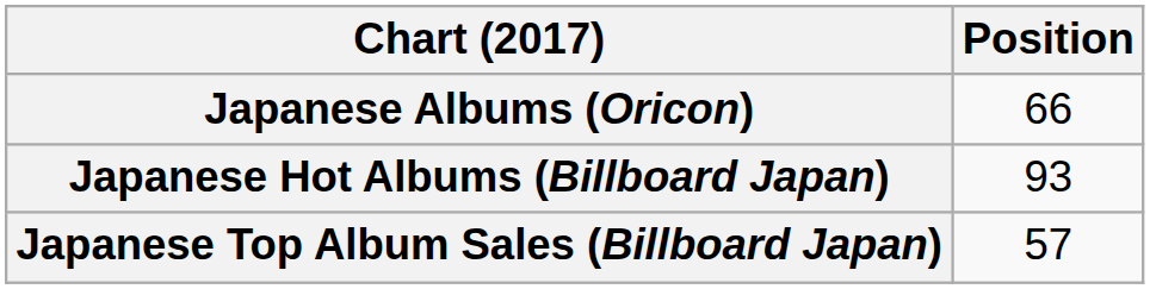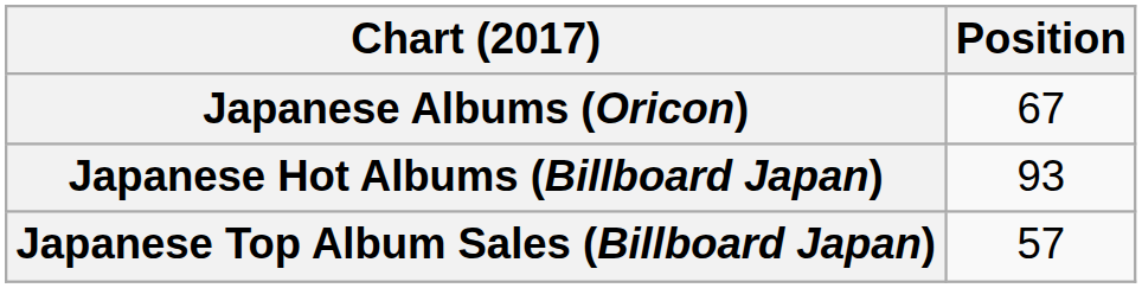 <table class="wikitable plainrowheaders" style="text-align:center;">
 <tr>
 <th scope="col">Chart (2017)</th>
 <th scope="col">Position</th>
 </tr>
 <tr>
 <th scope="row">Japanese Albums (<em>Oricon</em>)</th>
-<td>66</td>
+<td>67</td>
 </tr>
 <tr>
 <th scope="row">Japanese Hot Albums (<em>Billboard Japan</em>)</th>
 <td>93</td>
 </tr>
 <tr>
 <th scope="row">Japanese Top Album Sales (<em>Billboard Japan</em>)</th>
 <td>57</td>
 </tr>
 </table>
